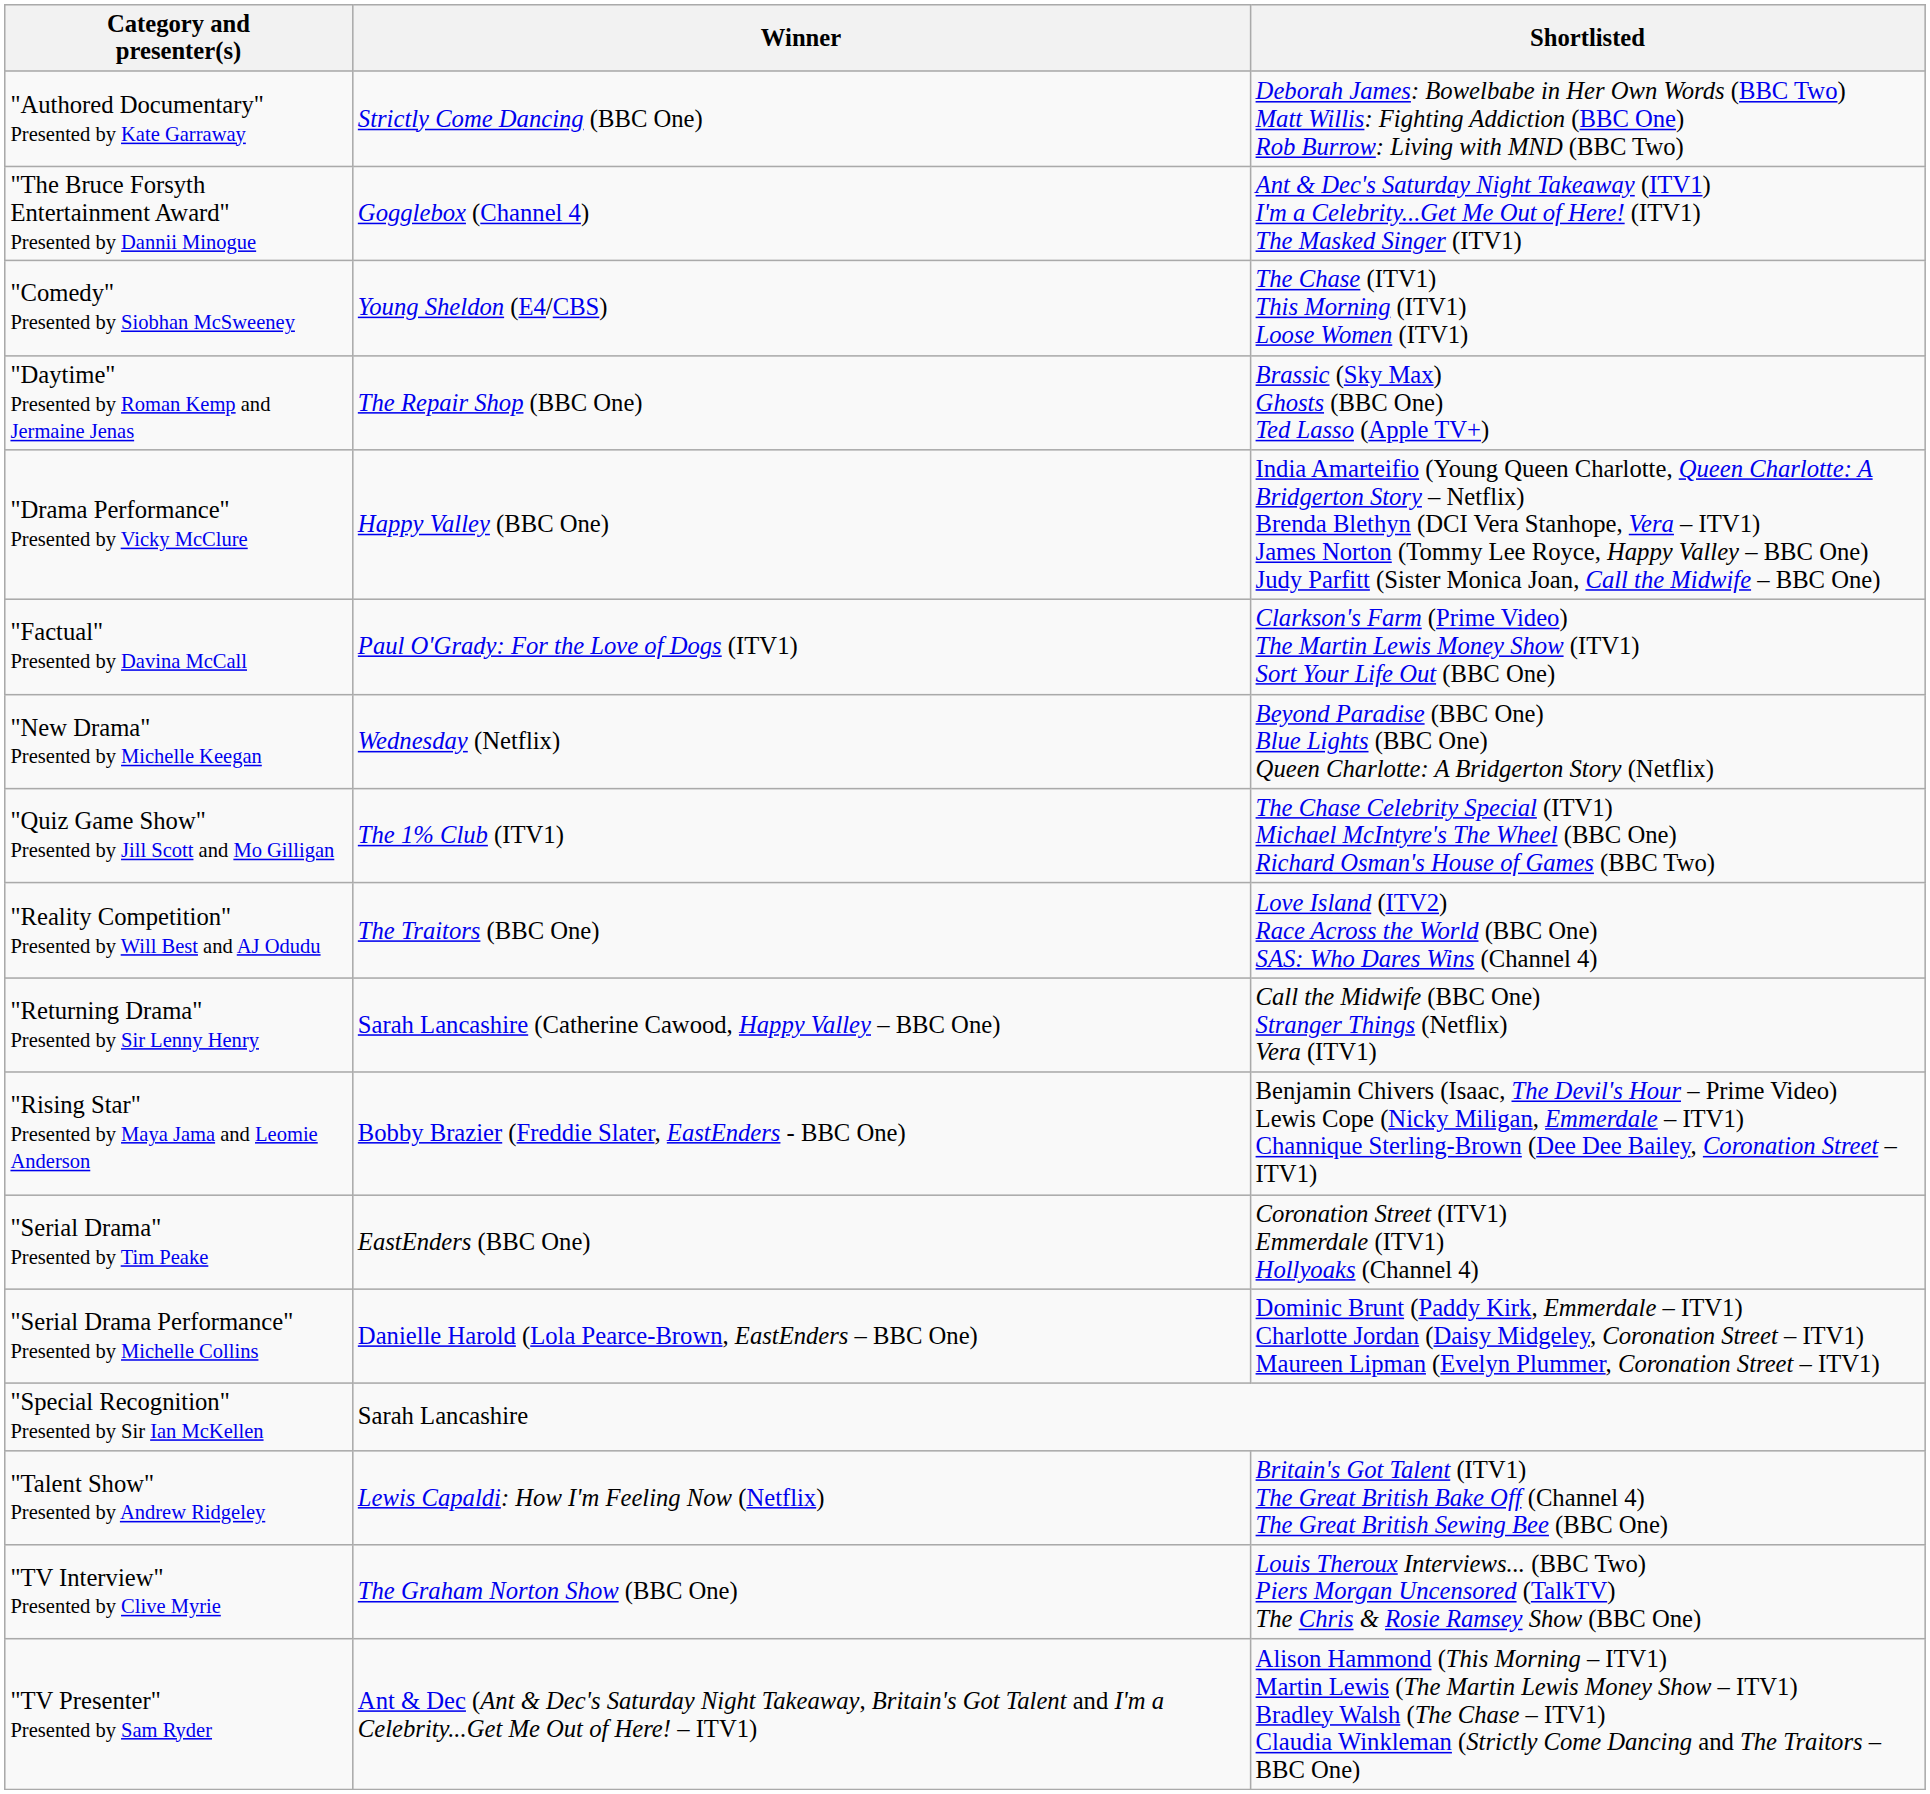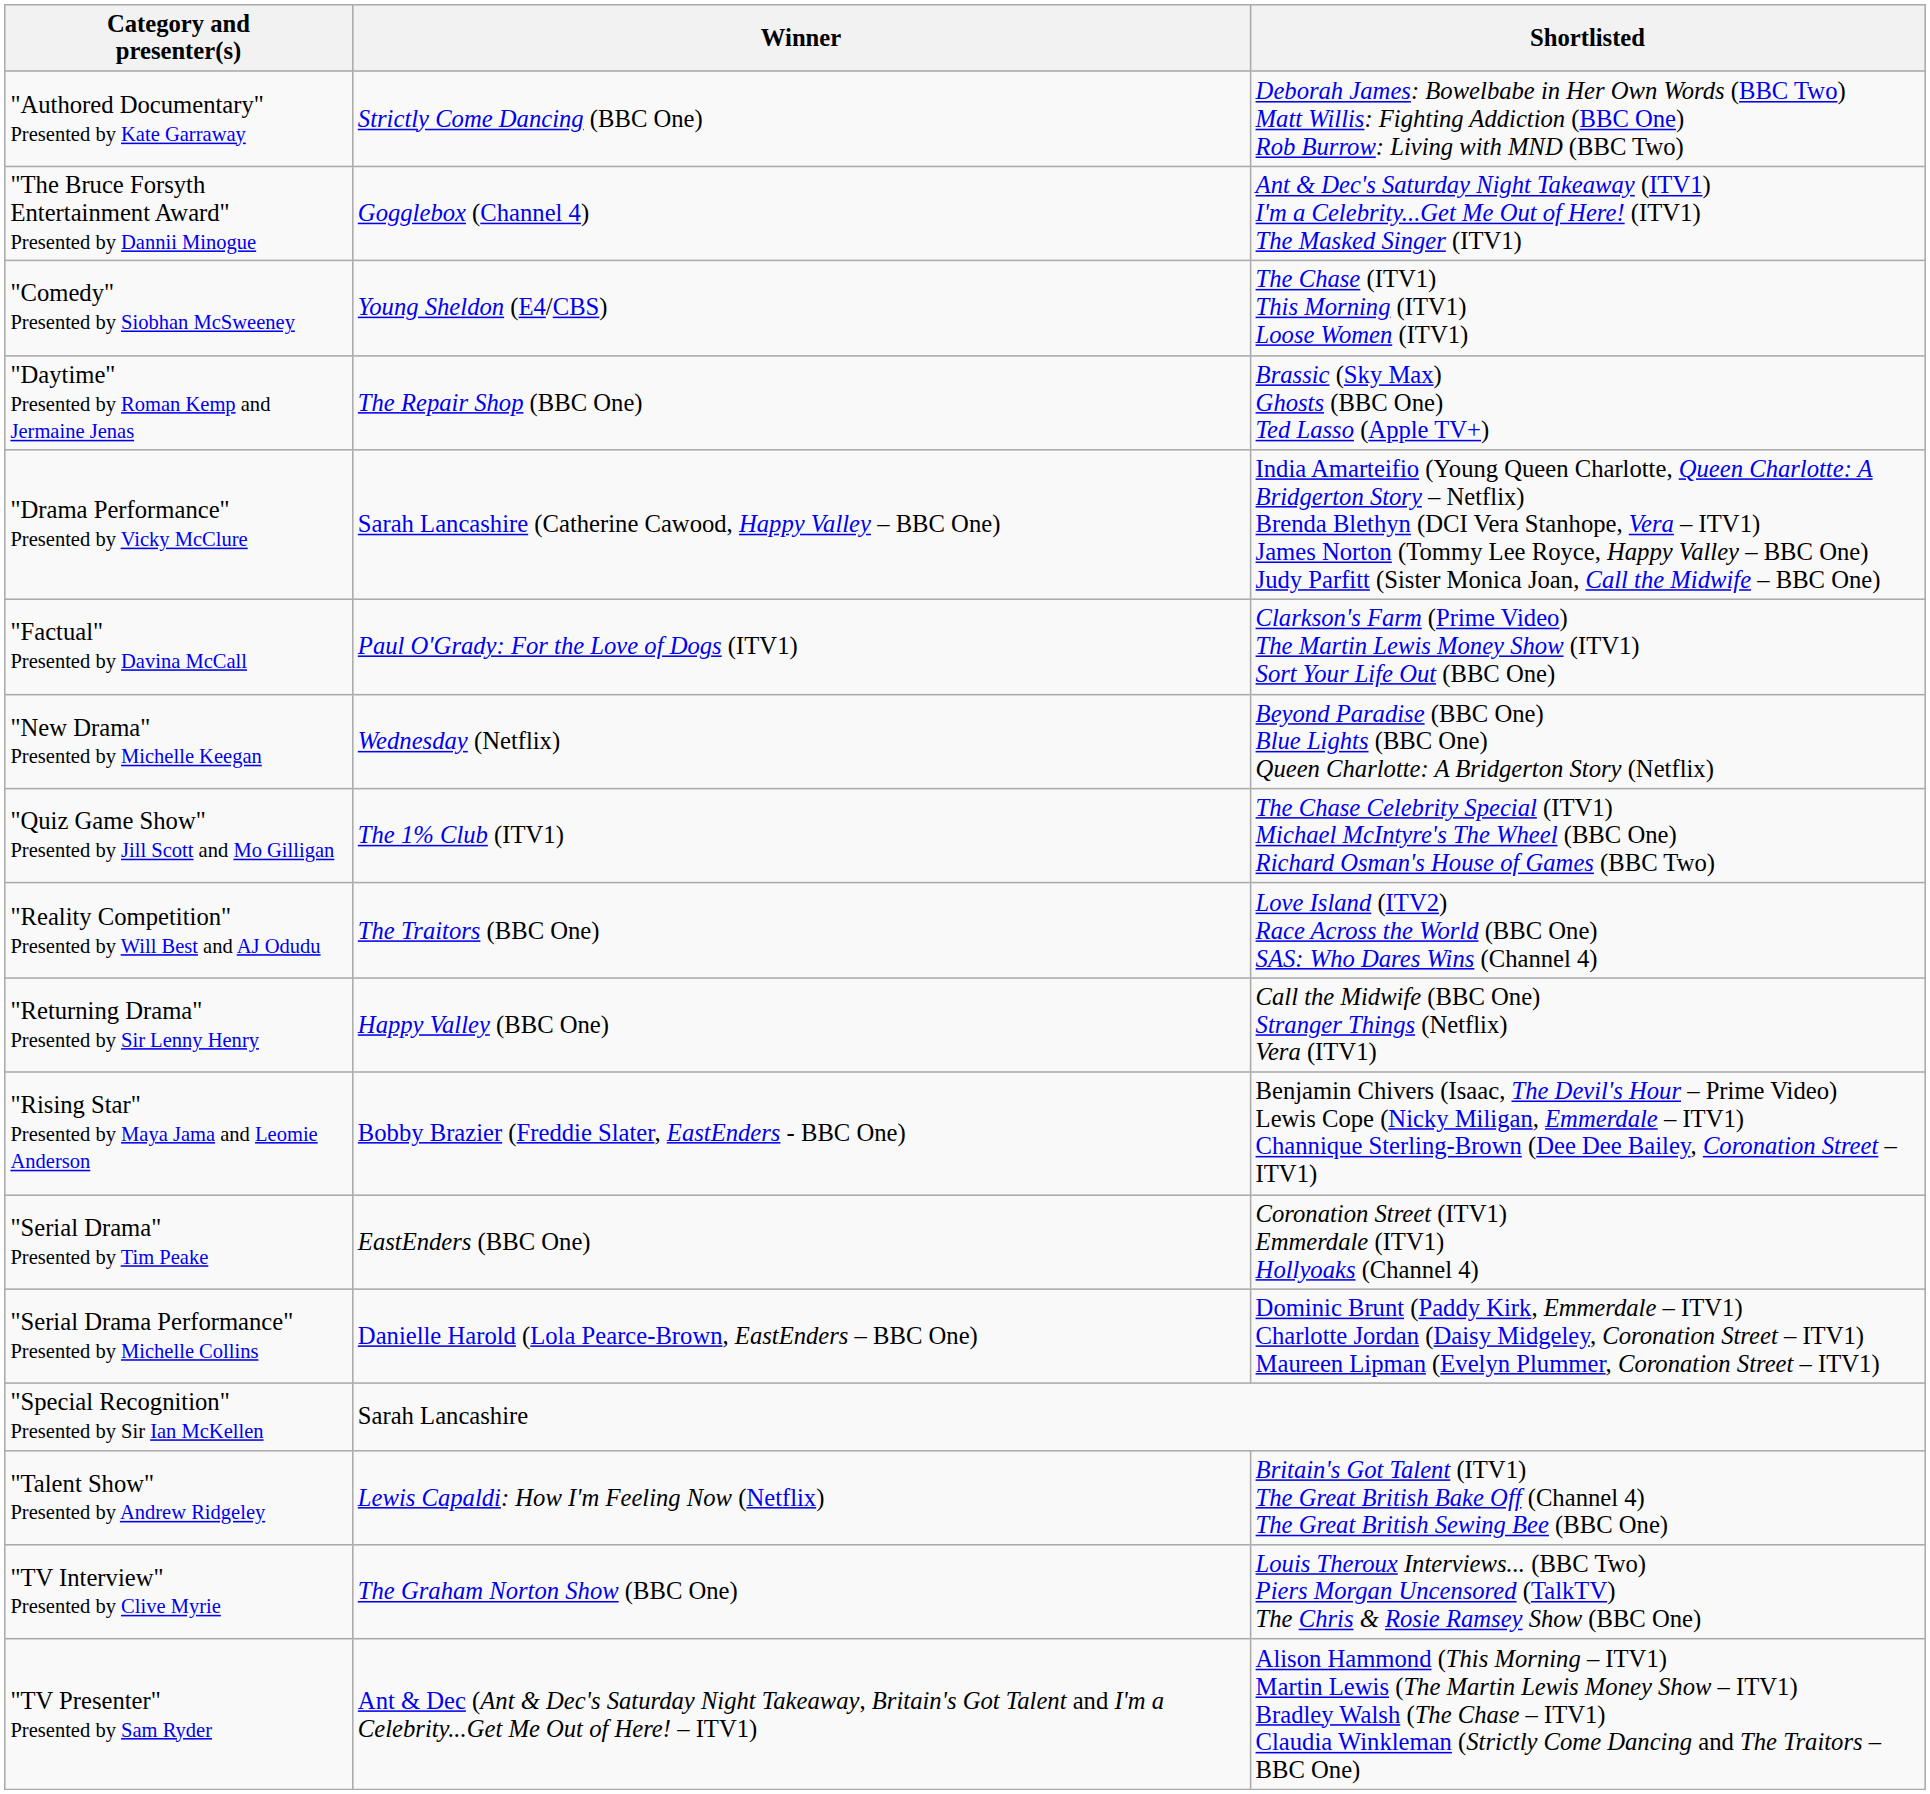 <table class="wikitable sortable">
 <tr>
 <th>Category and<br> presenter(s)</th>
 <th>Winner</th>
 <th>Shortlisted</th>
 </tr>
 <tr>
 <td>"Authored Documentary"<br><small>Presented by <a href='#'>Kate Garraway</a></small></td>
 <td><em><a href='#'>Strictly Come Dancing</a></em> (BBC One)</td>
 <td><em><a href='#'>Deborah James</a>: Bowelbabe in Her Own Words</em> (<a href='#'>BBC Two</a>) <br><em><a href='#'>Matt Willis</a>: Fighting Addiction</em> (<a href='#'>BBC One</a>) <br> <em><a href='#'>Rob Burrow</a>: Living with MND</em> (BBC Two)</td>
 </tr>
 <tr>
 <td>"The Bruce Forsyth Entertainment Award"<br><small>Presented by <a href='#'>Dannii Minogue</a></small></td>
 <td><em><a href='#'>Gogglebox</a></em> (<a href='#'>Channel 4</a>)</td>
 <td><em><a href='#'>Ant & Dec's Saturday Night Takeaway</a></em> (<a href='#'>ITV1</a>) <br> <em><a href='#'>I'm a Celebrity...Get Me Out of Here!</a></em> (ITV1) <br> <em><a href='#'>The Masked Singer</a></em> (ITV1)</td>
 </tr>
 <tr>
 <td>"Comedy"<br><small>Presented by <a href='#'>Siobhan McSweeney</a></small></td>
 <td><em><a href='#'>Young Sheldon</a></em> (<a href='#'>E4</a>/<a href='#'>CBS</a>)</td>
 <td><em><a href='#'>The Chase</a></em> (ITV1) <br> <em><a href='#'>This Morning</a></em> (ITV1) <br> <em><a href='#'>Loose Women</a></em> (ITV1) <br></td>
 </tr>
 <tr>
 <td>"Daytime"<br><small>Presented by <a href='#'>Roman Kemp</a> and <a href='#'>Jermaine Jenas</a></small></td>
 <td><em><a href='#'>The Repair Shop</a></em> (BBC One)</td>
 <td><em><a href='#'>Brassic</a></em> (<a href='#'>Sky Max</a>) <br> <em><a href='#'>Ghosts</a></em> (BBC One) <br> <em><a href='#'>Ted Lasso</a></em> (<a href='#'>Apple TV+</a>)</td>
 </tr>
 <tr>
 <td>"Drama Performance"<br><small>Presented by <a href='#'>Vicky McClure</a></small></td>
-<td><em><a href='#'>Happy Valley</a></em> (BBC One)</td>
+<td><a href='#'>Sarah Lancashire</a> (Catherine Cawood, <em><a href='#'>Happy Valley</a></em> – BBC One)</td>
 <td><a href='#'>India Amarteifio</a> (Young Queen Charlotte, <em><a href='#'>Queen Charlotte: A Bridgerton Story</a></em> – Netflix) <br> <a href='#'>Brenda Blethyn</a> (DCI Vera Stanhope, <em><a href='#'>Vera</a></em> – ITV1) <br><a href='#'>James Norton</a> (Tommy Lee Royce, <em>Happy Valley</em> – BBC One) <br> <a href='#'>Judy Parfitt</a> (Sister Monica Joan, <em><a href='#'>Call the Midwife</a></em> – BBC One)</td>
 </tr>
 <tr>
 <td>"Factual"<br><small>Presented by <a href='#'>Davina McCall</a></small></td>
 <td><em><a href='#'>Paul O'Grady: For the Love of Dogs</a></em> (ITV1)</td>
 <td><em><a href='#'>Clarkson's Farm</a></em> (<a href='#'>Prime Video</a>) <br> <em><a href='#'>The Martin Lewis Money Show</a></em> (ITV1) <br><em><a href='#'>Sort Your Life Out</a></em> (BBC One)</td>
 </tr>
 <tr>
 <td>"New Drama"<br><small>Presented by <a href='#'>Michelle Keegan</a></small></td>
 <td><em><a href='#'>Wednesday</a></em> (Netflix)</td>
 <td><em><a href='#'>Beyond Paradise</a></em> (BBC One) <br> <em><a href='#'>Blue Lights</a></em> (BBC One) <br> <em>Queen Charlotte: A Bridgerton Story</em> (Netflix) <br></td>
 </tr>
 <tr>
 <td>"Quiz Game Show"<br><small>Presented by <a href='#'>Jill Scott</a> and <a href='#'>Mo Gilligan</a></small></td>
 <td><em><a href='#'>The 1% Club</a></em> (ITV1)</td>
 <td><em><a href='#'>The Chase Celebrity Special</a></em> (ITV1) <br> <em><a href='#'>Michael McIntyre's The Wheel</a></em> (BBC One) <br> <em><a href='#'>Richard Osman's House of Games</a></em> (BBC Two)</td>
 </tr>
 <tr>
 <td>"Reality Competition"<br><small>Presented by <a href='#'>Will Best</a> and <a href='#'>AJ Odudu</a></small></td>
 <td><em><a href='#'>The Traitors</a></em> (BBC One)</td>
 <td><em><a href='#'>Love Island</a></em> (<a href='#'>ITV2</a>) <br> <em><a href='#'>Race Across the World</a></em> (BBC One) <br> <em><a href='#'>SAS: Who Dares Wins</a></em> (Channel 4)</td>
 </tr>
 <tr>
 <td>"Returning Drama"<br><small>Presented by <a href='#'>Sir Lenny Henry</a></small></td>
-<td><a href='#'>Sarah Lancashire</a> (Catherine Cawood, <em><a href='#'>Happy Valley</a></em> – BBC One)</td>
+<td><em><a href='#'>Happy Valley</a></em> (BBC One)</td>
 <td><em>Call the Midwife</em> (BBC One) <br> <em><a href='#'>Stranger Things</a></em> (Netflix) <br> <em>Vera</em> (ITV1)</td>
 </tr>
 <tr>
 <td>"Rising Star"<br><small>Presented by <a href='#'>Maya Jama</a> and <a href='#'>Leomie Anderson</a></small></td>
 <td><a href='#'>Bobby Brazier</a> (<a href='#'>Freddie Slater</a>, <em><a href='#'>EastEnders</a></em> - BBC One)</td>
 <td>Benjamin Chivers (Isaac, <em><a href='#'>The Devil's Hour</a></em> – Prime Video) <br> Lewis Cope (<a href='#'>Nicky Miligan</a>, <em><a href='#'>Emmerdale</a></em> – ITV1) <br> <a href='#'>Channique Sterling-Brown</a> (<a href='#'>Dee Dee Bailey</a>, <em><a href='#'>Coronation Street</a></em> – ITV1)</td>
 </tr>
 <tr>
 <td>"Serial Drama"<br><small>Presented by <a href='#'>Tim Peake</a></small></td>
 <td><em>EastEnders</em> (BBC One)</td>
 <td><em>Coronation Street</em> (ITV1)<br> <em>Emmerdale</em> (ITV1) <br> <em><a href='#'>Hollyoaks</a></em> (Channel 4)</td>
 </tr>
 <tr>
 <td>"Serial Drama Performance"<br><small>Presented by <a href='#'>Michelle Collins</a></small></td>
 <td><a href='#'>Danielle Harold</a> (<a href='#'>Lola Pearce-Brown</a>, <em>EastEnders</em> – BBC One)</td>
 <td><a href='#'>Dominic Brunt</a> (<a href='#'>Paddy Kirk</a>, <em>Emmerdale</em> – ITV1) <br><a href='#'>Charlotte Jordan</a> (<a href='#'>Daisy Midgeley</a>, <em>Coronation Street</em> – ITV1) <br> <a href='#'>Maureen Lipman</a> (<a href='#'>Evelyn Plummer</a>, <em>Coronation Street</em> – ITV1)</td>
 </tr>
 <tr>
 <td>"Special Recognition"<br><small>Presented by Sir <a href='#'>Ian McKellen</a></small></td>
 <td colspan="2">Sarah Lancashire</td>
 </tr>
 <tr>
 <td>"Talent Show"<br><small>Presented by <a href='#'>Andrew Ridgeley</a></small></td>
 <td><em><a href='#'>Lewis Capaldi</a>: How I'm Feeling Now</em> (<a href='#'>Netflix</a>)</td>
 <td><em><a href='#'>Britain's Got Talent</a></em> (ITV1) <br><em><a href='#'>The Great British Bake Off</a></em> (Channel 4) <br> <em><a href='#'>The Great British Sewing Bee</a></em> (BBC One)</td>
 </tr>
 <tr>
 <td>"TV Interview"<br><small>Presented by <a href='#'>Clive Myrie</a></small></td>
 <td><em><a href='#'>The Graham Norton Show</a></em> (BBC One)</td>
 <td><em><a href='#'>Louis Theroux</a> Interviews...</em> (BBC Two) <br> <em><a href='#'>Piers Morgan Uncensored</a></em> (<a href='#'>TalkTV</a>) <br> <em>The <a href='#'>Chris</a> & <a href='#'>Rosie Ramsey</a> Show</em> (BBC One)</td>
 </tr>
 <tr>
 <td>"TV Presenter"<br><small>Presented by <a href='#'>Sam Ryder</a></small></td>
 <td><a href='#'>Ant & Dec</a> (<em>Ant & Dec's Saturday Night Takeaway</em>, <em>Britain's Got Talent</em> and <em>I'm a Celebrity...Get Me Out of Here!</em> – ITV1)</td>
 <td><a href='#'>Alison Hammond</a> (<em>This Morning</em> – ITV1) <br> <a href='#'>Martin Lewis</a> (<em>The Martin Lewis Money Show</em> – ITV1) <br> <a href='#'>Bradley Walsh</a> (<em>The Chase</em> – ITV1) <br> <a href='#'>Claudia Winkleman</a> (<em>Strictly Come Dancing</em> and <em>The Traitors</em> – BBC One)</td>
 </tr>
 <tr>
 </tr>
 </table>
